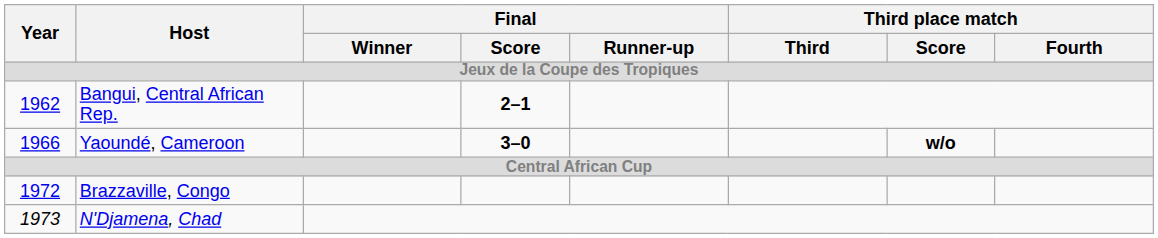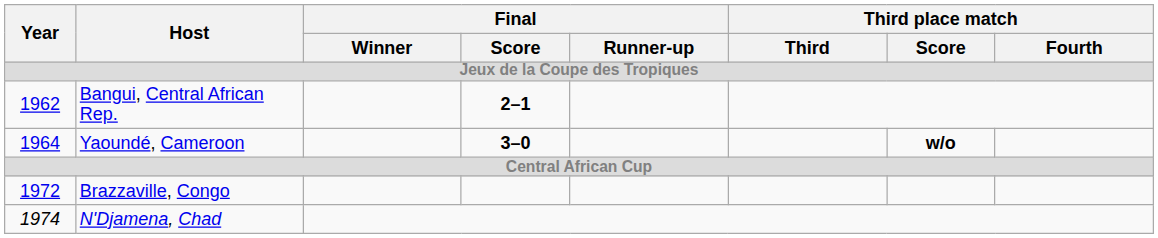 <table class=wikitable style=font-size:90%;text-align:left>
 <tr>
 <th rowspan=2 width= 50>Year</th>
 <th rowspan=2 width=175>Host</th>
 <th colspan=3>Final</th>
 <th colspan=3>Third place match</th>
 </tr>
 <tr>
 <th width=120>Winner</th>
 <th width=80>Score</th>
 <th width=120>Runner-up</th>
 <th width=120>Third</th>
 <th width=80>Score</th>
 <th width=120>Fourth</th>
 </tr>
 <tr style="background: #DCDCDC;">
 <td colspan="100%" align=center style="line-height:9px; color:#808080; font-size:87%;"><strong>Jeux de la Coupe des Tropiques</strong></td>
 </tr>
 <tr>
 <td align=center><a href='#'>1962</a></td>
 <td><a href='#'>Bangui</a>, <a href='#'>Central African Rep.</a></td>
 <td><strong></strong></td>
 <td align=center><strong>2–1</strong></td>
 <td></td>
 <td align=center colspan=3></td>
 </tr>
 <tr>
-<td align=center><a href='#'>1966</a></td>
+<td align=center><a href='#'>1964</a></td>
 <td><a href='#'>Yaoundé</a>, <a href='#'>Cameroon</a></td>
 <td><strong></strong></td>
 <td align=center><strong>3–0</strong></td>
 <td></td>
 <td></td>
 <td align=center><strong>w/o</strong></td>
 <td></td>
 </tr>
 <tr style="background: #DCDCDC;">
 <td colspan="100%" align=center style="line-height:9px; color:#808080; font-size:87%;"><strong>Central African Cup</strong></td>
 </tr>
 <tr>
 <td align=center><a href='#'>1972</a></td>
 <td><a href='#'>Brazzaville</a>, <a href='#'>Congo</a></td>
 <td><strong></strong></td>
 <td align=center></td>
 <td></td>
 <td></td>
 <td align=center></td>
 <td></td>
 </tr>
 <tr>
-<td align=center><em>1973</em></td>
+<td align=center><em>1974</em></td>
 <td><em><a href='#'>N'Djamena</a>, <a href='#'>Chad</a></em></td>
 <td align=center colspan=7><em></em></td>
 </tr>
 </table>
